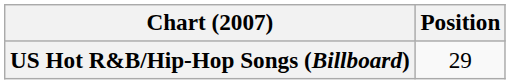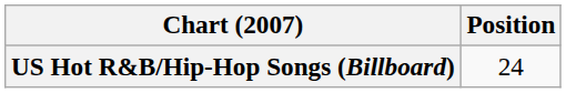 <table class="wikitable plainrowheaders" style="text-align:center">
 <tr>
 <th scope="col">Chart (2007)</th>
 <th scope="col">Position</th>
 </tr>
 <tr>
 <th scope="row">US Hot R&B/Hip-Hop Songs (<em>Billboard</em>)</th>
-<td>29</td>
+<td>24</td>
 </tr>
 </table>
